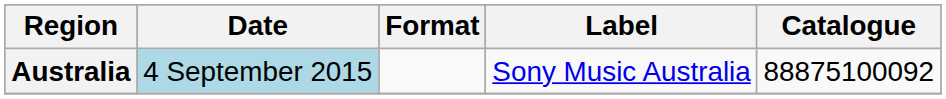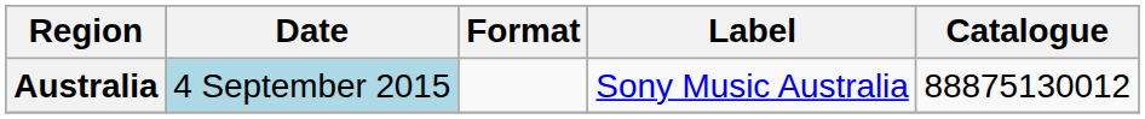 <table class="wikitable plainrowheaders">
 <tr>
 <th scope="col">Region</th>
 <th scope="col">Date</th>
 <th scope="col">Format</th>
 <th scope="col">Label</th>
 <th scope="col">Catalogue</th>
 </tr>
 <tr>
 <th scope="row">Australia</th>
 <td style="background: lightblue;">4 September 2015</td>
 <td></td>
 <td><a href='#'>Sony Music Australia</a></td>
-<td>88875100092</td>
+<td>88875130012</td>
 </tr>
 <tr>
 </tr>
 </table>
